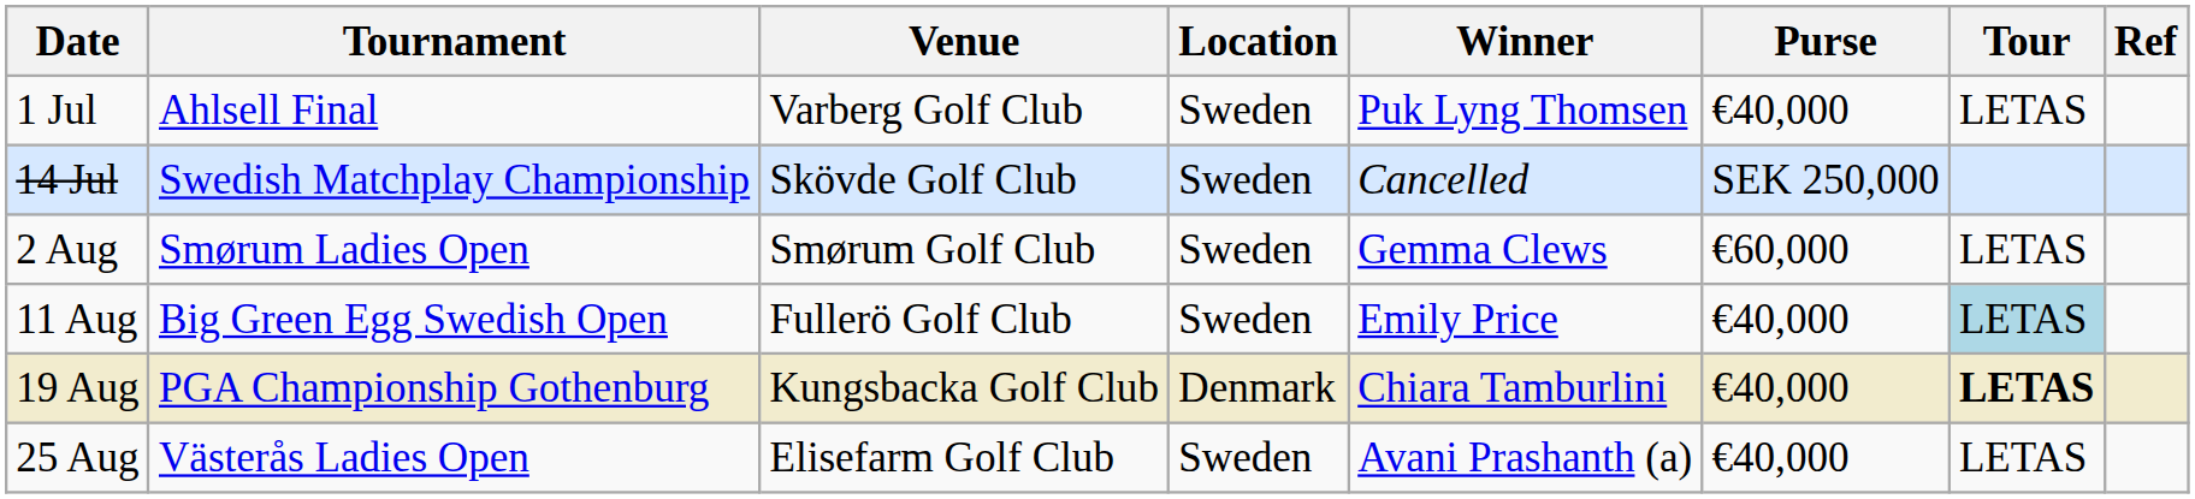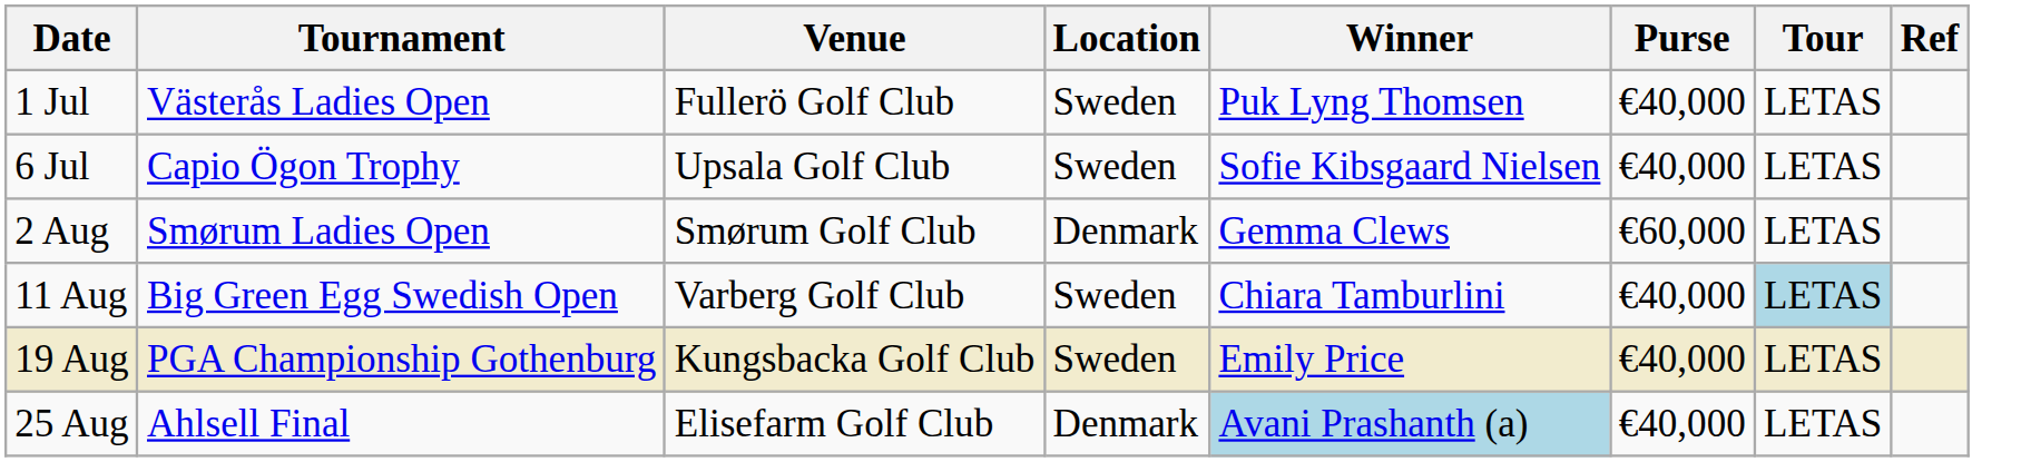 <table class="wikitable sortable" style="font-size:95%;">
 <tr>
 <th>Date</th>
 <th>Tournament</th>
 <th>Venue</th>
 <th>Location</th>
 <th>Winner</th>
 <th>Purse</th>
 <th>Tour</th>
 <th>Ref</th>
 </tr>
 <tr>
 <td>1 Jul</td>
-<td><a href='#'>Ahlsell Final</a></td>
-<td>Varberg Golf Club</td>
+<td><a href='#'>Västerås Ladies Open</a></td>
+<td>Fullerö Golf Club</td>
 <td>Sweden</td>
 <td> <a href='#'>Puk Lyng Thomsen</a></td>
 <td>€40,000</td>
 <td>LETAS</td>
 <td></td>
 </tr>
-<tr style="background:#D6E8FF;">
-<td><s>14 Jul</s></td>
-<td><a href='#'>Swedish Matchplay Championship</a></td>
-<td>Skövde Golf Club</td>
+<tr>
+<td>6 Jul</td>
+<td><a href='#'>Capio Ögon Trophy</a></td>
+<td>Upsala Golf Club</td>
 <td>Sweden</td>
-<td><em>Cancelled</em></td>
-<td>SEK 250,000</td>
-<td></td>
+<td> <a href='#'>Sofie Kibsgaard Nielsen</a></td>
+<td>€40,000</td>
+<td>LETAS</td>
 <td></td>
 </tr>
 <tr>
 <td>2 Aug</td>
 <td><a href='#'>Smørum Ladies Open</a></td>
 <td>Smørum Golf Club</td>
-<td>Sweden</td>
+<td>Denmark</td>
 <td> <a href='#'>Gemma Clews</a></td>
 <td>€60,000</td>
 <td>LETAS</td>
 <td></td>
 </tr>
 <tr>
 <td>11 Aug</td>
 <td><a href='#'>Big Green Egg Swedish Open</a></td>
-<td>Fullerö Golf Club</td>
+<td>Varberg Golf Club</td>
 <td>Sweden</td>
-<td> <a href='#'>Emily Price</a></td>
+<td> <a href='#'>Chiara Tamburlini</a></td>
 <td>€40,000</td>
 <td style="background: lightblue;">LETAS</td>
 <td></td>
 </tr>
 <tr style="background:#f2ecce;">
 <td>19 Aug</td>
 <td><a href='#'>PGA Championship Gothenburg</a></td>
 <td>Kungsbacka Golf Club</td>
-<td>Denmark</td>
-<td> <a href='#'>Chiara Tamburlini</a></td>
+<td>Sweden</td>
+<td> <a href='#'>Emily Price</a></td>
 <td>€40,000</td>
-<td><strong>LETAS</strong></td>
+<td>LETAS</td>
 <td></td>
 </tr>
 <tr>
 <td>25 Aug</td>
-<td><a href='#'>Västerås Ladies Open</a></td>
+<td><a href='#'>Ahlsell Final</a></td>
 <td>Elisefarm Golf Club</td>
-<td>Sweden</td>
-<td> <a href='#'>Avani Prashanth</a> (a)</td>
+<td>Denmark</td>
+<td style="background: lightblue;"> <a href='#'>Avani Prashanth</a> (a)</td>
 <td>€40,000</td>
 <td>LETAS</td>
 <td></td>
 </tr>
 </table>
